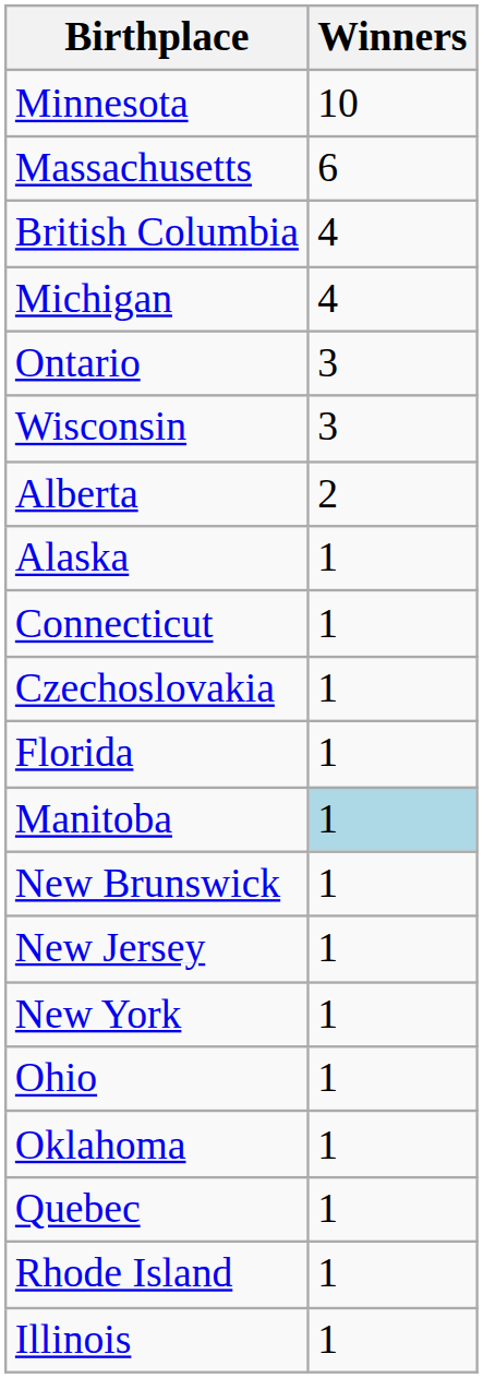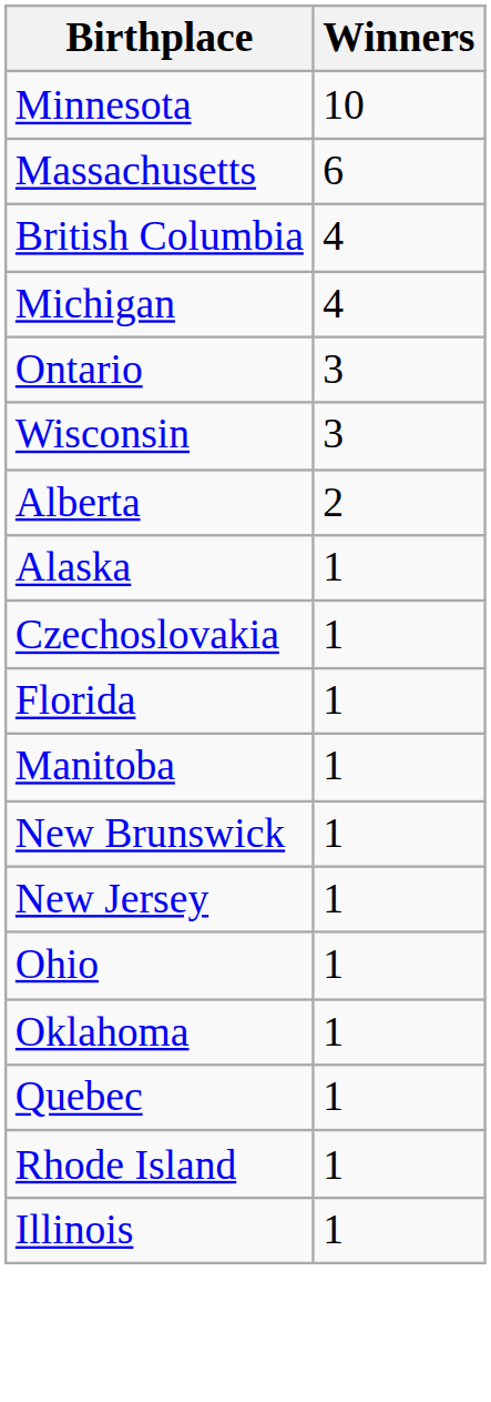 <table class="wikitable">
 <tr>
 <th>Birthplace</th>
 <th>Winners</th>
 </tr>
 <tr>
 <td><a href='#'>Minnesota</a></td>
 <td>10</td>
 </tr>
 <tr>
 <td><a href='#'>Massachusetts</a></td>
 <td>6</td>
 </tr>
 <tr>
 <td><a href='#'>British Columbia</a></td>
 <td>4</td>
 </tr>
 <tr>
 <td><a href='#'>Michigan</a></td>
 <td>4</td>
 </tr>
 <tr>
 <td><a href='#'>Ontario</a></td>
 <td>3</td>
 </tr>
 <tr>
 <td><a href='#'>Wisconsin</a></td>
 <td>3</td>
 </tr>
 <tr>
 <td><a href='#'>Alberta</a></td>
 <td>2</td>
 </tr>
 <tr>
 <td><a href='#'>Alaska</a></td>
 <td>1</td>
 </tr>
 <tr>
-<td><a href='#'>Connecticut</a></td>
-<td>1</td>
-</tr>
-<tr>
 <td><a href='#'>Czechoslovakia</a></td>
 <td>1</td>
 </tr>
 <tr>
 <td><a href='#'>Florida</a></td>
 <td>1</td>
 </tr>
 <tr>
 <td><a href='#'>Manitoba</a></td>
-<td style="background: lightblue;">1</td>
+<td>1</td>
 </tr>
 <tr>
 <td><a href='#'>New Brunswick</a></td>
 <td>1</td>
 </tr>
 <tr>
 <td><a href='#'>New Jersey</a></td>
-<td>1</td>
-</tr>
-<tr>
-<td><a href='#'>New York</a></td>
 <td>1</td>
 </tr>
 <tr>
 <td><a href='#'>Ohio</a></td>
 <td>1</td>
 </tr>
 <tr>
 <td><a href='#'>Oklahoma</a></td>
 <td>1</td>
 </tr>
 <tr>
 <td><a href='#'>Quebec</a></td>
 <td>1</td>
 </tr>
 <tr>
 <td><a href='#'>Rhode Island</a></td>
 <td>1</td>
 </tr>
 <tr>
 <td><a href='#'>Illinois</a></td>
 <td>1</td>
 </tr>
 </table>
